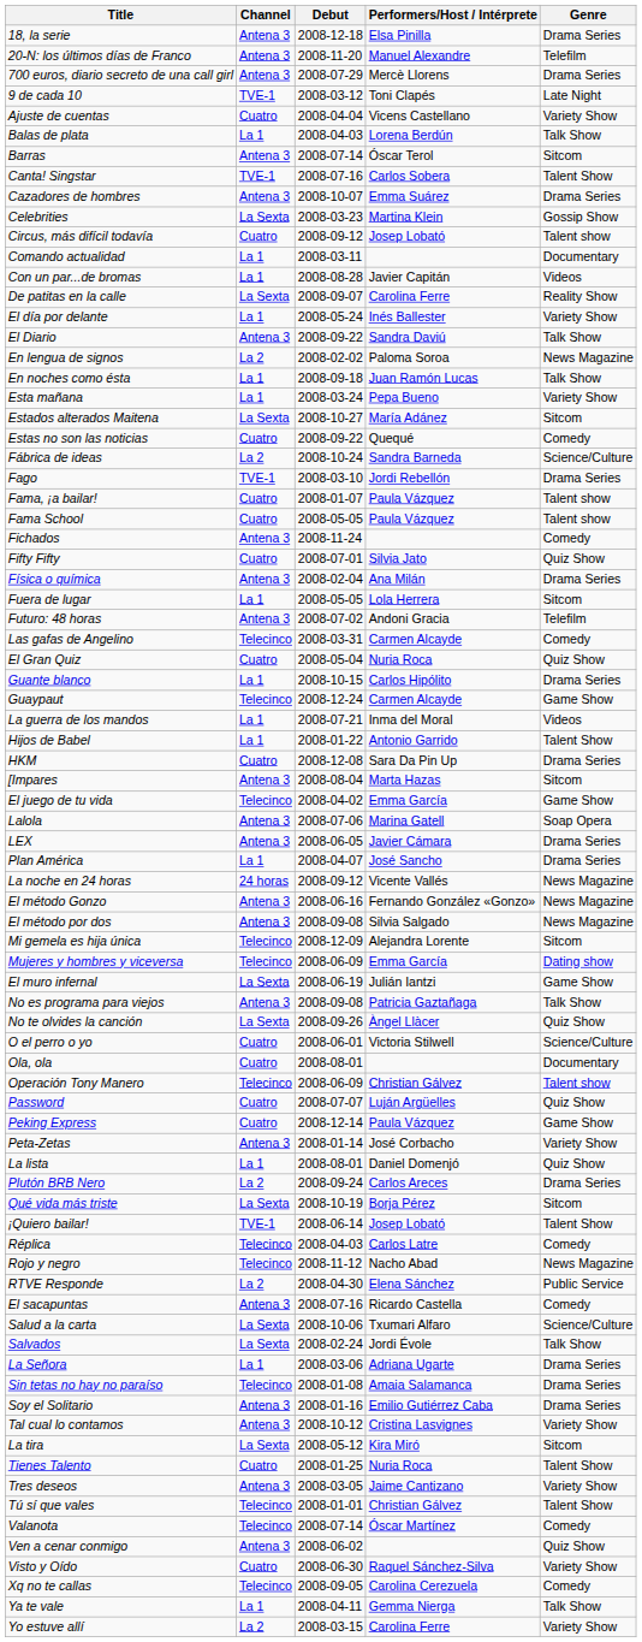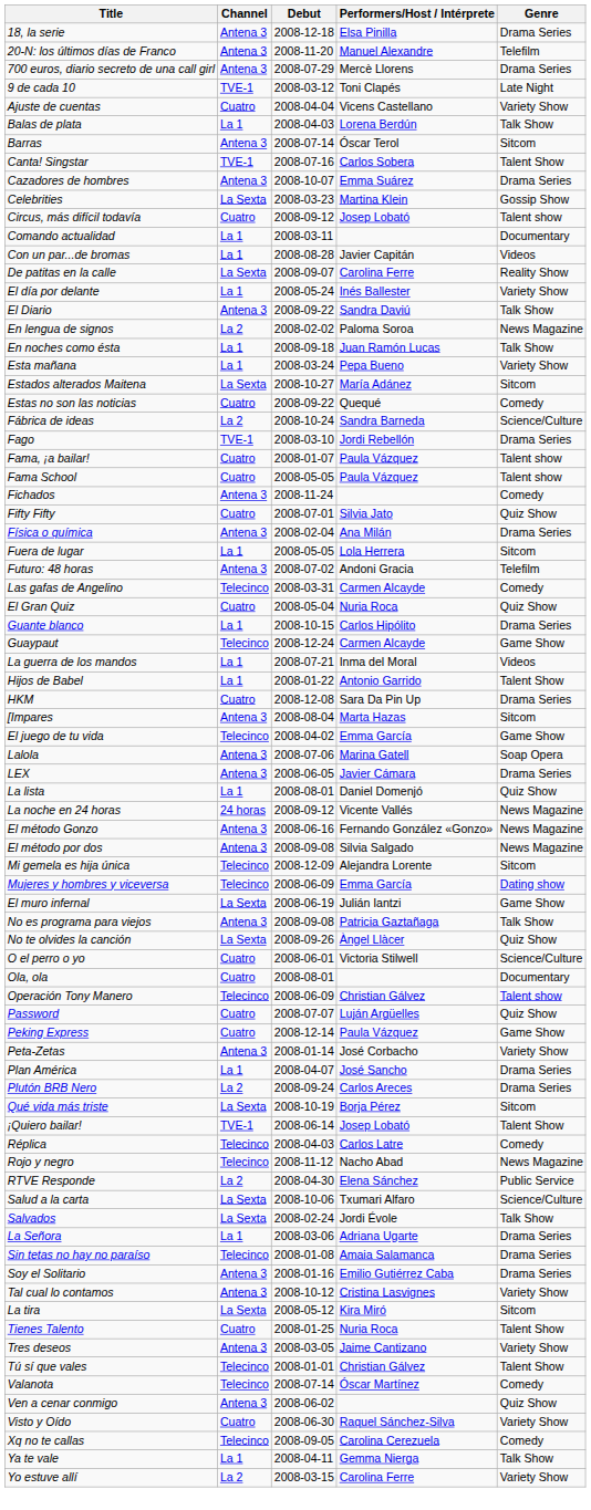 <table class="wikitable sortable">
 <tr>
 <th>Title</th>
 <th>Channel</th>
 <th>Debut</th>
 <th>Performers/Host / Intérprete</th>
 <th>Genre</th>
 </tr>
 <tr>
 <td><em>18, la serie</em> </td>
 <td><a href='#'>Antena 3</a></td>
 <td>2008-12-18</td>
 <td><a href='#'>Elsa Pinilla</a></td>
 <td>Drama Series</td>
 </tr>
 <tr>
 <td><em>20-N: los últimos días de Franco</em></td>
 <td><a href='#'>Antena 3</a></td>
 <td>2008-11-20</td>
 <td><a href='#'>Manuel Alexandre</a></td>
 <td>Telefilm</td>
 </tr>
 <tr>
 <td><em>700 euros, diario secreto de una call girl</em> </td>
 <td><a href='#'>Antena 3</a></td>
 <td>2008-07-29</td>
 <td>Mercè Llorens</td>
 <td>Drama Series</td>
 </tr>
 <tr>
 <td><em>9 de cada 10</em> </td>
 <td><a href='#'>TVE-1</a></td>
 <td>2008-03-12</td>
 <td>Toni Clapés</td>
 <td>Late Night</td>
 </tr>
 <tr>
 <td><em>Ajuste de cuentas</em> </td>
 <td><a href='#'>Cuatro</a></td>
 <td>2008-04-04</td>
 <td>Vicens Castellano</td>
 <td>Variety Show</td>
 </tr>
 <tr>
 <td><em>Balas de plata</em> </td>
 <td><a href='#'>La 1</a></td>
 <td>2008-04-03</td>
 <td><a href='#'>Lorena Berdún</a></td>
 <td>Talk Show</td>
 </tr>
 <tr>
 <td><em>Barras</em> </td>
 <td><a href='#'>Antena 3</a></td>
 <td>2008-07-14</td>
 <td>Óscar Terol</td>
 <td>Sitcom</td>
 </tr>
 <tr>
 <td><em>Canta! Singstar</em> </td>
 <td><a href='#'>TVE-1</a></td>
 <td>2008-07-16</td>
 <td><a href='#'>Carlos Sobera</a></td>
 <td>Talent Show</td>
 </tr>
 <tr>
 <td><em>Cazadores de hombres</em> </td>
 <td><a href='#'>Antena 3</a></td>
 <td>2008-10-07</td>
 <td><a href='#'>Emma Suárez</a></td>
 <td>Drama Series</td>
 </tr>
 <tr>
 <td><em>Celebrities</em> </td>
 <td><a href='#'>La Sexta</a></td>
 <td>2008-03-23</td>
 <td><a href='#'>Martina Klein</a></td>
 <td>Gossip Show</td>
 </tr>
 <tr>
 <td><em>Circus, más difícil todavía</em></td>
 <td><a href='#'>Cuatro</a></td>
 <td>2008-09-12</td>
 <td><a href='#'>Josep Lobató</a></td>
 <td>Talent show</td>
 </tr>
 <tr>
 <td><em>Comando actualidad</em></td>
 <td><a href='#'>La 1</a></td>
 <td>2008-03-11</td>
 <td></td>
 <td>Documentary</td>
 </tr>
 <tr>
 <td><em>Con un par...de bromas</em> </td>
 <td><a href='#'>La 1</a></td>
 <td>2008-08-28</td>
 <td>Javier Capitán</td>
 <td>Videos</td>
 </tr>
 <tr>
 <td><em>De patitas en la calle</em> </td>
 <td><a href='#'>La Sexta</a></td>
 <td>2008-09-07</td>
 <td><a href='#'>Carolina Ferre</a></td>
 <td>Reality Show</td>
 </tr>
 <tr>
 <td><em>El día por delante</em></td>
 <td><a href='#'>La 1</a></td>
 <td>2008-05-24</td>
 <td><a href='#'>Inés Ballester</a></td>
 <td>Variety Show</td>
 </tr>
 <tr>
 <td><em>El Diario</em></td>
 <td><a href='#'>Antena 3</a></td>
 <td>2008-09-22</td>
 <td><a href='#'>Sandra Daviú</a></td>
 <td>Talk Show</td>
 </tr>
 <tr>
 <td><em>En lengua de signos</em> </td>
 <td><a href='#'>La 2</a></td>
 <td>2008-02-02</td>
 <td>Paloma Soroa</td>
 <td>News Magazine</td>
 </tr>
 <tr>
 <td><em>En noches como ésta</em> </td>
 <td><a href='#'>La 1</a></td>
 <td>2008-09-18</td>
 <td><a href='#'>Juan Ramón Lucas</a></td>
 <td>Talk Show</td>
 </tr>
 <tr>
 <td><em>Esta mañana</em></td>
 <td><a href='#'>La 1</a></td>
 <td>2008-03-24</td>
 <td><a href='#'>Pepa Bueno</a></td>
 <td>Variety Show</td>
 </tr>
 <tr>
 <td><em>Estados alterados Maitena</em> </td>
 <td><a href='#'>La Sexta</a></td>
 <td>2008-10-27</td>
 <td><a href='#'>María Adánez</a></td>
 <td>Sitcom</td>
 </tr>
 <tr>
 <td><em>Estas no son las noticias</em> </td>
 <td><a href='#'>Cuatro</a></td>
 <td>2008-09-22</td>
 <td>Quequé</td>
 <td>Comedy</td>
 </tr>
 <tr>
 <td><em>Fábrica de ideas</em> </td>
 <td><a href='#'>La 2</a></td>
 <td>2008-10-24</td>
 <td><a href='#'>Sandra Barneda</a></td>
 <td>Science/Culture</td>
 </tr>
 <tr>
 <td><em>Fago</em> </td>
 <td><a href='#'>TVE-1</a></td>
 <td>2008-03-10</td>
 <td><a href='#'>Jordi Rebellón</a></td>
 <td>Drama Series</td>
 </tr>
 <tr>
 <td><em>Fama, ¡a bailar!</em></td>
 <td><a href='#'>Cuatro</a></td>
 <td>2008-01-07</td>
 <td><a href='#'>Paula Vázquez</a></td>
 <td>Talent show</td>
 </tr>
 <tr>
 <td><em>Fama School</em></td>
 <td><a href='#'>Cuatro</a></td>
 <td>2008-05-05</td>
 <td><a href='#'>Paula Vázquez</a></td>
 <td>Talent show</td>
 </tr>
 <tr>
 <td><em>Fichados</em> </td>
 <td><a href='#'>Antena 3</a></td>
 <td>2008-11-24</td>
 <td></td>
 <td>Comedy</td>
 </tr>
 <tr>
 <td><em>Fifty Fifty</em></td>
 <td><a href='#'>Cuatro</a></td>
 <td>2008-07-01</td>
 <td><a href='#'>Silvia Jato</a></td>
 <td>Quiz Show</td>
 </tr>
 <tr>
 <td><em><a href='#'>Física o química</a></em> </td>
 <td><a href='#'>Antena 3</a></td>
 <td>2008-02-04</td>
 <td><a href='#'>Ana Milán</a></td>
 <td>Drama Series</td>
 </tr>
 <tr>
 <td><em>Fuera de lugar</em> </td>
 <td><a href='#'>La 1</a></td>
 <td>2008-05-05</td>
 <td><a href='#'>Lola Herrera</a></td>
 <td>Sitcom</td>
 </tr>
 <tr>
 <td><em>Futuro: 48 horas</em> </td>
 <td><a href='#'>Antena 3</a></td>
 <td>2008-07-02</td>
 <td>Andoni Gracia</td>
 <td>Telefilm</td>
 </tr>
 <tr>
 <td><em>Las gafas de Angelino</em> </td>
 <td><a href='#'>Telecinco</a></td>
 <td>2008-03-31</td>
 <td><a href='#'>Carmen Alcayde</a></td>
 <td>Comedy</td>
 </tr>
 <tr>
 <td><em>El Gran Quiz</em> </td>
 <td><a href='#'>Cuatro</a></td>
 <td>2008-05-04</td>
 <td><a href='#'>Nuria Roca</a></td>
 <td>Quiz Show</td>
 </tr>
 <tr>
 <td><em><a href='#'>Guante blanco</a></em></td>
 <td><a href='#'>La 1</a></td>
 <td>2008-10-15</td>
 <td><a href='#'>Carlos Hipólito</a></td>
 <td>Drama Series</td>
 </tr>
 <tr>
 <td><em>Guaypaut</em></td>
 <td><a href='#'>Telecinco</a></td>
 <td>2008-12-24</td>
 <td><a href='#'>Carmen Alcayde</a></td>
 <td>Game Show</td>
 </tr>
 <tr>
 <td><em>La guerra de los mandos</em> </td>
 <td><a href='#'>La 1</a></td>
 <td>2008-07-21</td>
 <td>Inma del Moral</td>
 <td>Videos</td>
 </tr>
 <tr>
 <td><em>Hijos de Babel</em> </td>
 <td><a href='#'>La 1</a></td>
 <td>2008-01-22</td>
 <td><a href='#'>Antonio Garrido</a></td>
 <td>Talent Show</td>
 </tr>
 <tr>
 <td><em>HKM</em> </td>
 <td><a href='#'>Cuatro</a></td>
 <td>2008-12-08</td>
 <td>Sara Da Pin Up</td>
 <td>Drama Series</td>
 </tr>
 <tr>
 <td><em>[Impares</em> </td>
 <td><a href='#'>Antena 3</a></td>
 <td>2008-08-04</td>
 <td><a href='#'>Marta Hazas</a></td>
 <td>Sitcom</td>
 </tr>
 <tr>
 <td><em>El juego de tu vida</em></td>
 <td><a href='#'>Telecinco</a></td>
 <td>2008-04-02</td>
 <td><a href='#'>Emma García</a></td>
 <td>Game Show</td>
 </tr>
 <tr>
 <td><em>Lalola</em> </td>
 <td><a href='#'>Antena 3</a></td>
 <td>2008-07-06</td>
 <td><a href='#'>Marina Gatell</a></td>
 <td>Soap Opera</td>
 </tr>
 <tr>
 <td><em>LEX</em> </td>
 <td><a href='#'>Antena 3</a></td>
 <td>2008-06-05</td>
 <td><a href='#'>Javier Cámara</a></td>
 <td>Drama Series</td>
 </tr>
 <tr>
-<td><em>Plan América</em> </td>
+<td><em>La lista</em></td>
 <td><a href='#'>La 1</a></td>
-<td>2008-04-07</td>
-<td><a href='#'>José Sancho</a></td>
-<td>Drama Series</td>
+<td>2008-08-01</td>
+<td>Daniel Domenjó</td>
+<td>Quiz Show</td>
 </tr>
 <tr>
 <td><em>La noche en 24 horas</em></td>
 <td><a href='#'>24 horas</a></td>
 <td>2008-09-12</td>
 <td>Vicente Vallés</td>
 <td>News Magazine</td>
 </tr>
 <tr>
 <td><em>El método Gonzo</em> </td>
 <td><a href='#'>Antena 3</a></td>
 <td>2008-06-16</td>
 <td>Fernando González «Gonzo»</td>
 <td>News Magazine</td>
 </tr>
 <tr>
 <td><em>El método por dos</em></td>
 <td><a href='#'>Antena 3</a></td>
 <td>2008-09-08</td>
 <td>Silvia Salgado</td>
 <td>News Magazine</td>
 </tr>
 <tr>
 <td><em>Mi gemela es hija única</em> </td>
 <td><a href='#'>Telecinco</a></td>
 <td>2008-12-09</td>
 <td>Alejandra Lorente</td>
 <td>Sitcom</td>
 </tr>
 <tr>
 <td><em><a href='#'>Mujeres y hombres y viceversa</a></em></td>
 <td><a href='#'>Telecinco</a></td>
 <td>2008-06-09</td>
 <td><a href='#'>Emma García</a></td>
 <td><a href='#'>Dating show</a></td>
 </tr>
 <tr>
 <td><em>El muro infernal</em></td>
 <td><a href='#'>La Sexta</a></td>
 <td>2008-06-19</td>
 <td>Julián Iantzi</td>
 <td>Game Show</td>
 </tr>
 <tr>
 <td><em>No es programa para viejos</em> </td>
 <td><a href='#'>Antena 3</a></td>
 <td>2008-09-08</td>
 <td><a href='#'>Patricia Gaztañaga</a></td>
 <td>Talk Show</td>
 </tr>
 <tr>
 <td><em>No te olvides la canción</em> </td>
 <td><a href='#'>La Sexta</a></td>
 <td>2008-09-26</td>
 <td><a href='#'>Àngel Llàcer</a></td>
 <td>Quiz Show</td>
 </tr>
 <tr>
 <td><em>O el perro o yo</em> </td>
 <td><a href='#'>Cuatro</a></td>
 <td>2008-06-01</td>
 <td>Victoria Stilwell</td>
 <td>Science/Culture</td>
 </tr>
 <tr>
 <td><em>Ola, ola</em></td>
 <td><a href='#'>Cuatro</a></td>
 <td>2008-08-01</td>
 <td></td>
 <td>Documentary</td>
 </tr>
 <tr>
 <td><em>Operación Tony Manero</em></td>
 <td><a href='#'>Telecinco</a></td>
 <td>2008-06-09</td>
 <td><a href='#'>Christian Gálvez</a></td>
 <td><a href='#'>Talent show</a></td>
 </tr>
 <tr>
 <td><em><a href='#'>Password</a></em></td>
 <td><a href='#'>Cuatro</a></td>
 <td>2008-07-07</td>
 <td><a href='#'>Luján Argüelles</a></td>
 <td>Quiz Show</td>
 </tr>
 <tr>
 <td><em><a href='#'>Peking Express</a></em></td>
 <td><a href='#'>Cuatro</a></td>
 <td>2008-12-14</td>
 <td><a href='#'>Paula Vázquez</a></td>
 <td>Game Show</td>
 </tr>
 <tr>
 <td><em>Peta-Zetas</em></td>
 <td><a href='#'>Antena 3</a></td>
 <td>2008-01-14</td>
 <td>José Corbacho</td>
 <td>Variety Show</td>
 </tr>
 <tr>
-<td><em>La lista</em></td>
+<td><em>Plan América</em> </td>
 <td><a href='#'>La 1</a></td>
-<td>2008-08-01</td>
-<td>Daniel Domenjó</td>
-<td>Quiz Show</td>
+<td>2008-04-07</td>
+<td><a href='#'>José Sancho</a></td>
+<td>Drama Series</td>
 </tr>
 <tr>
 <td><em><a href='#'>Plutón BRB Nero</a></em> </td>
 <td><a href='#'>La 2</a></td>
 <td>2008-09-24</td>
 <td><a href='#'>Carlos Areces</a></td>
 <td>Drama Series</td>
 </tr>
 <tr>
 <td><em><a href='#'>Qué vida más triste</a></em> </td>
 <td><a href='#'>La Sexta</a></td>
 <td>2008-10-19</td>
 <td><a href='#'>Borja Pérez</a></td>
 <td>Sitcom</td>
 </tr>
 <tr>
 <td><em>¡Quiero bailar!</em> </td>
 <td><a href='#'>TVE-1</a></td>
 <td>2008-06-14</td>
 <td><a href='#'>Josep Lobató</a></td>
 <td>Talent Show</td>
 </tr>
 <tr>
 <td><em>Réplica</em> </td>
 <td><a href='#'>Telecinco</a></td>
 <td>2008-04-03</td>
 <td><a href='#'>Carlos Latre</a></td>
 <td>Comedy</td>
 </tr>
 <tr>
 <td><em>Rojo y negro</em> </td>
 <td><a href='#'>Telecinco</a></td>
 <td>2008-11-12</td>
 <td>Nacho Abad</td>
 <td>News Magazine</td>
 </tr>
 <tr>
 <td><em>RTVE Responde</em> </td>
 <td><a href='#'>La 2</a></td>
 <td>2008-04-30</td>
 <td><a href='#'>Elena Sánchez</a></td>
 <td>Public Service</td>
-</tr>
-<tr>
-<td><em>El sacapuntas</em> </td>
-<td><a href='#'>Antena 3</a></td>
-<td>2008-07-16</td>
-<td>Ricardo Castella</td>
-<td>Comedy</td>
 </tr>
 <tr>
 <td><em>Salud a la carta</em> </td>
 <td><a href='#'>La Sexta</a></td>
 <td>2008-10-06</td>
 <td>Txumari Alfaro</td>
 <td>Science/Culture</td>
 </tr>
 <tr>
 <td><em><a href='#'>Salvados</a></em></td>
 <td><a href='#'>La Sexta</a></td>
 <td>2008-02-24</td>
 <td>Jordi Évole</td>
 <td>Talk Show</td>
 </tr>
 <tr>
 <td><em><a href='#'>La Señora</a></em> </td>
 <td><a href='#'>La 1</a></td>
 <td>2008-03-06</td>
 <td><a href='#'>Adriana Ugarte</a></td>
 <td>Drama Series</td>
 </tr>
 <tr>
 <td><em><a href='#'>Sin tetas no hay no paraíso</a></em> </td>
 <td><a href='#'>Telecinco</a></td>
 <td>2008-01-08</td>
 <td><a href='#'>Amaia Salamanca</a></td>
 <td>Drama Series</td>
 </tr>
 <tr>
 <td><em>Soy el Solitario</em> </td>
 <td><a href='#'>Antena 3</a></td>
 <td>2008-01-16</td>
 <td><a href='#'>Emilio Gutiérrez Caba</a></td>
 <td>Drama Series</td>
 </tr>
 <tr>
 <td><em>Tal cual lo contamos</em> </td>
 <td><a href='#'>Antena 3</a></td>
 <td>2008-10-12</td>
 <td><a href='#'>Cristina Lasvignes</a></td>
 <td>Variety Show</td>
 </tr>
 <tr>
 <td><em>La tira</em> </td>
 <td><a href='#'>La Sexta</a></td>
 <td>2008-05-12</td>
 <td><a href='#'>Kira Miró</a></td>
 <td>Sitcom</td>
 </tr>
 <tr>
 <td><em><a href='#'>Tienes Talento</a></em> </td>
 <td><a href='#'>Cuatro</a></td>
 <td>2008-01-25</td>
 <td><a href='#'>Nuria Roca</a></td>
 <td>Talent Show</td>
 </tr>
 <tr>
 <td><em>Tres deseos</em> </td>
 <td><a href='#'>Antena 3</a></td>
 <td>2008-03-05</td>
 <td><a href='#'>Jaime Cantizano</a></td>
 <td>Variety Show</td>
 </tr>
 <tr>
 <td><em>Tú sí que vales</em></td>
 <td><a href='#'>Telecinco</a></td>
 <td>2008-01-01</td>
 <td><a href='#'>Christian Gálvez</a></td>
 <td>Talent Show</td>
 </tr>
 <tr>
 <td><em>Valanota</em> </td>
 <td><a href='#'>Telecinco</a></td>
 <td>2008-07-14</td>
 <td><a href='#'>Óscar Martínez</a></td>
 <td>Comedy</td>
 </tr>
 <tr>
 <td><em>Ven a cenar conmigo</em></td>
 <td><a href='#'>Antena 3</a></td>
 <td>2008-06-02</td>
 <td></td>
 <td>Quiz Show</td>
 </tr>
 <tr>
 <td><em>Visto y Oído</em></td>
 <td><a href='#'>Cuatro</a></td>
 <td>2008-06-30</td>
 <td><a href='#'>Raquel Sánchez-Silva</a></td>
 <td>Variety Show</td>
 </tr>
 <tr>
 <td><em>Xq no te callas</em></td>
 <td><a href='#'>Telecinco</a></td>
 <td>2008-09-05</td>
 <td><a href='#'>Carolina Cerezuela</a></td>
 <td>Comedy</td>
 </tr>
 <tr>
 <td><em>Ya te vale</em> </td>
 <td><a href='#'>La 1</a></td>
 <td>2008-04-11</td>
 <td><a href='#'>Gemma Nierga</a></td>
 <td>Talk Show</td>
 </tr>
 <tr>
 <td><em>Yo estuve allí</em> </td>
 <td><a href='#'>La 2</a></td>
 <td>2008-03-15</td>
 <td><a href='#'>Carolina Ferre</a></td>
 <td>Variety Show</td>
 </tr>
 </table>
